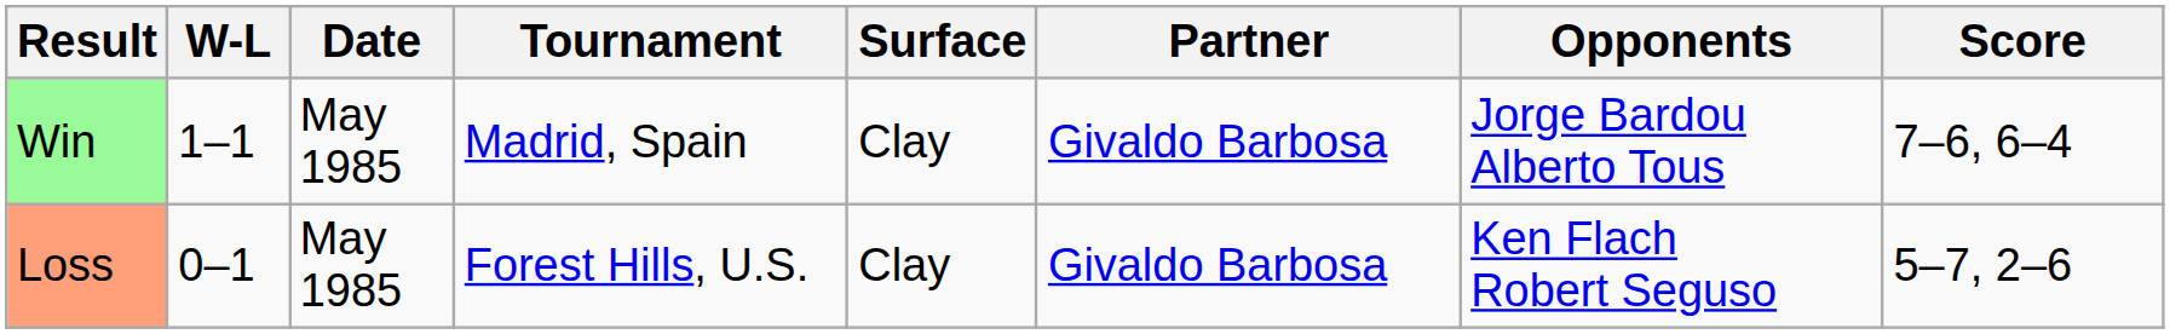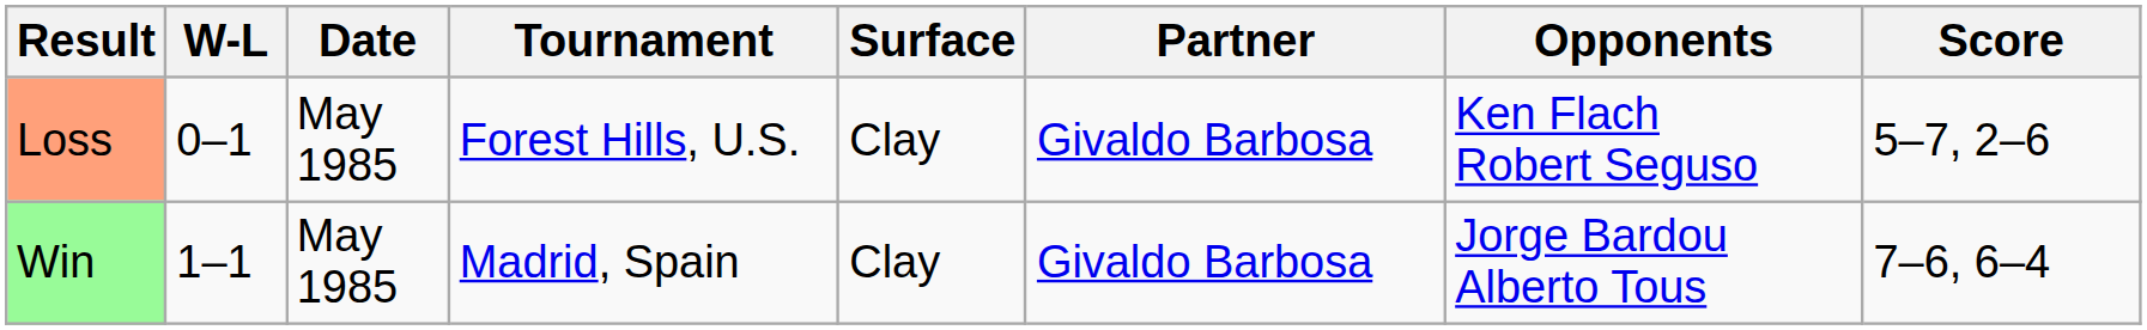 <table class="sortable wikitable">
 <tr>
 <th>Result</th>
 <th style="width:35px" class="unsortable">W-L</th>
 <th style="width:50px">Date</th>
 <th style="width:130px">Tournament</th>
 <th style="width:55px">Surface</th>
 <th style="width:140px">Partner</th>
 <th style="width:140px">Opponents</th>
 <th style="width:90px" class="unsortable">Score</th>
 </tr>
 <tr>
+<td style="background:#ffa07a;">Loss</td>
+<td>0–1</td>
+<td>May 1985</td>
+<td><a href='#'>Forest Hills</a>, U.S.</td>
+<td>Clay</td>
+<td> <a href='#'>Givaldo Barbosa</a></td>
+<td> <a href='#'>Ken Flach</a> <br>  <a href='#'>Robert Seguso</a></td>
+<td>5–7, 2–6</td>
+</tr>
+<tr>
 <td style="background:#98fb98;">Win</td>
 <td>1–1</td>
 <td>May 1985</td>
 <td><a href='#'>Madrid</a>, Spain</td>
 <td>Clay</td>
 <td> <a href='#'>Givaldo Barbosa</a></td>
 <td> <a href='#'>Jorge Bardou</a> <br>  <a href='#'>Alberto Tous</a></td>
 <td>7–6, 6–4</td>
 </tr>
-<tr>
-<td style="background:#ffa07a;">Loss</td>
-<td>0–1</td>
-<td>May 1985</td>
-<td><a href='#'>Forest Hills</a>, U.S.</td>
-<td>Clay</td>
-<td> <a href='#'>Givaldo Barbosa</a></td>
-<td> <a href='#'>Ken Flach</a> <br>  <a href='#'>Robert Seguso</a></td>
-<td>5–7, 2–6</td>
-</tr>
 </table>
